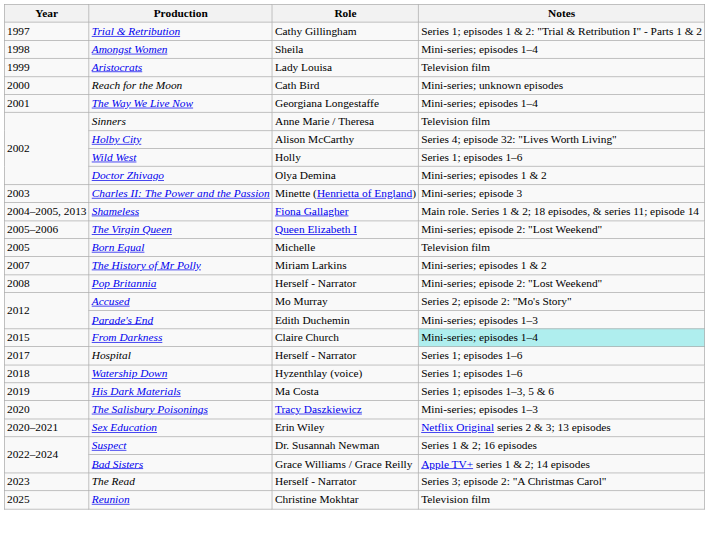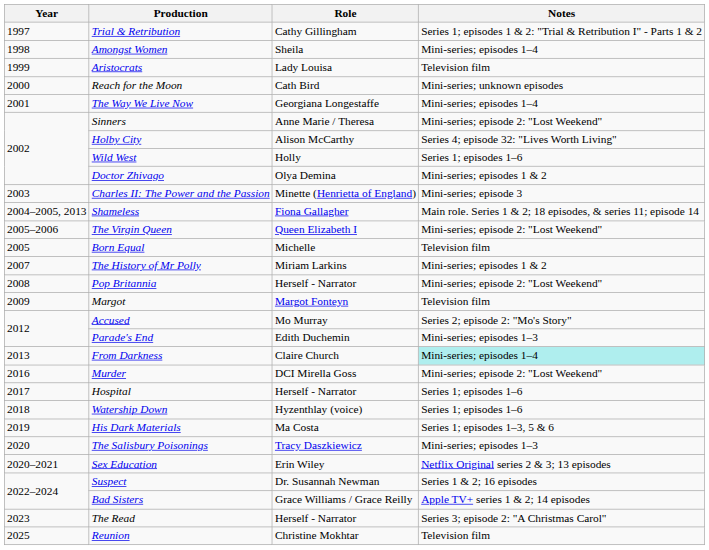 <table class="wikitable sortable">
 <tr>
 <th>Year</th>
 <th>Production</th>
 <th>Role</th>
 <th class="unsortable">Notes</th>
 </tr>
 <tr>
 <td>1997</td>
 <td><em><a href='#'>Trial & Retribution</a></em></td>
 <td>Cathy Gillingham</td>
 <td>Series 1; episodes 1 & 2: "Trial & Retribution I" - Parts 1 & 2</td>
 </tr>
 <tr>
 <td>1998</td>
 <td><em><a href='#'>Amongst Women</a></em></td>
 <td>Sheila</td>
 <td>Mini-series; episodes 1–4</td>
 </tr>
 <tr>
 <td>1999</td>
 <td><em><a href='#'>Aristocrats</a></em></td>
 <td>Lady Louisa</td>
 <td>Television film</td>
 </tr>
 <tr>
 <td>2000</td>
 <td><em>Reach for the Moon</em></td>
 <td>Cath Bird</td>
 <td>Mini-series; unknown episodes</td>
 </tr>
 <tr>
 <td>2001</td>
 <td><em><a href='#'>The Way We Live Now</a></em></td>
 <td>Georgiana Longestaffe</td>
 <td>Mini-series; episodes 1–4</td>
 </tr>
 <tr>
 <td rowspan="4">2002</td>
 <td><em>Sinners</em></td>
 <td>Anne Marie / Theresa</td>
-<td>Television film</td>
+<td>Mini-series; episode 2: "Lost Weekend"</td>
 </tr>
 <tr>
 <td><em><a href='#'>Holby City</a></em></td>
 <td>Alison McCarthy</td>
 <td>Series 4; episode 32: "Lives Worth Living"</td>
 </tr>
 <tr>
 <td><em><a href='#'>Wild West</a></em></td>
 <td>Holly</td>
 <td>Series 1; episodes 1–6</td>
 </tr>
 <tr>
 <td><em><a href='#'>Doctor Zhivago</a></em></td>
 <td>Olya Demina</td>
 <td>Mini-series; episodes 1 & 2</td>
 </tr>
 <tr>
 <td>2003</td>
 <td><em><a href='#'>Charles II: The Power and the Passion</a></em></td>
 <td>Minette (<a href='#'>Henrietta of England</a>)</td>
 <td>Mini-series; episode 3</td>
 </tr>
 <tr>
 <td>2004–2005, 2013</td>
 <td><em><a href='#'>Shameless</a></em></td>
 <td><a href='#'>Fiona Gallagher</a></td>
 <td>Main role. Series 1 & 2; 18 episodes, & series 11; episode 14</td>
 </tr>
 <tr>
 <td>2005–2006</td>
 <td><em><a href='#'>The Virgin Queen</a></em></td>
 <td><a href='#'>Queen Elizabeth I</a></td>
 <td>Mini-series; episode 2: "Lost Weekend"</td>
 </tr>
 <tr>
 <td>2005</td>
 <td><em><a href='#'>Born Equal</a></em></td>
 <td>Michelle</td>
 <td>Television film</td>
 </tr>
 <tr>
 <td>2007</td>
 <td><em><a href='#'>The History of Mr Polly</a></em></td>
 <td>Miriam Larkins</td>
 <td>Mini-series; episodes 1 & 2</td>
 </tr>
 <tr>
 <td>2008</td>
 <td><em><a href='#'>Pop Britannia</a></em></td>
 <td>Herself - Narrator</td>
 <td>Mini-series; episode 2: "Lost Weekend"</td>
 </tr>
 <tr>
+<td>2009</td>
+<td><em>Margot</em></td>
+<td><a href='#'>Margot Fonteyn</a></td>
+<td>Television film</td>
+</tr>
+<tr>
 <td rowspan="2">2012</td>
 <td><em><a href='#'>Accused</a></em></td>
 <td>Mo Murray</td>
 <td>Series 2; episode 2: "Mo's Story"</td>
 </tr>
 <tr>
 <td><em><a href='#'>Parade's End</a></em></td>
 <td>Edith Duchemin</td>
 <td>Mini-series; episodes 1–3</td>
 </tr>
 <tr>
-<td>2015</td>
+<td>2013</td>
 <td><em><a href='#'>From Darkness</a></em></td>
 <td>Claire Church</td>
 <td style="background: paleturquoise;">Mini-series; episodes 1–4</td>
+</tr>
+<tr>
+<td>2016</td>
+<td><em><a href='#'>Murder</a></em> </td>
+<td>DCI Mirella Goss</td>
+<td>Mini-series; episode 2: "Lost Weekend"</td>
 </tr>
 <tr>
 <td>2017</td>
 <td><em>Hospital</em></td>
 <td>Herself - Narrator</td>
 <td>Series 1; episodes 1–6</td>
 </tr>
 <tr>
 <td>2018</td>
 <td><em><a href='#'>Watership Down</a></em></td>
 <td>Hyzenthlay (voice)</td>
 <td>Series 1; episodes 1–6</td>
 </tr>
 <tr>
 <td>2019</td>
 <td><em><a href='#'>His Dark Materials</a></em></td>
 <td>Ma Costa</td>
 <td>Series 1; episodes 1–3, 5 & 6</td>
 </tr>
 <tr>
 <td>2020</td>
 <td><em><a href='#'>The Salisbury Poisonings</a></em></td>
 <td><a href='#'>Tracy Daszkiewicz</a></td>
 <td>Mini-series; episodes 1–3</td>
 </tr>
 <tr>
 <td>2020–2021</td>
 <td><em><a href='#'>Sex Education</a></em></td>
 <td>Erin Wiley</td>
 <td><a href='#'>Netflix Original</a> series 2 & 3; 13 episodes</td>
 </tr>
 <tr>
 <td rowspan="2">2022–2024</td>
 <td><em><a href='#'>Suspect</a></em></td>
 <td>Dr. Susannah Newman</td>
 <td>Series 1 & 2; 16 episodes</td>
 </tr>
 <tr>
 <td><em><a href='#'>Bad Sisters</a></em></td>
 <td>Grace Williams / Grace Reilly</td>
 <td><a href='#'>Apple TV+</a> series 1 & 2; 14 episodes</td>
 </tr>
 <tr>
 <td>2023</td>
 <td><em>The Read</em></td>
 <td>Herself - Narrator</td>
 <td>Series 3; episode 2: "A Christmas Carol"</td>
 </tr>
 <tr>
 <td>2025</td>
 <td><em><a href='#'>Reunion</a></em></td>
 <td>Christine Mokhtar</td>
 <td>Television film</td>
 </tr>
 </table>
